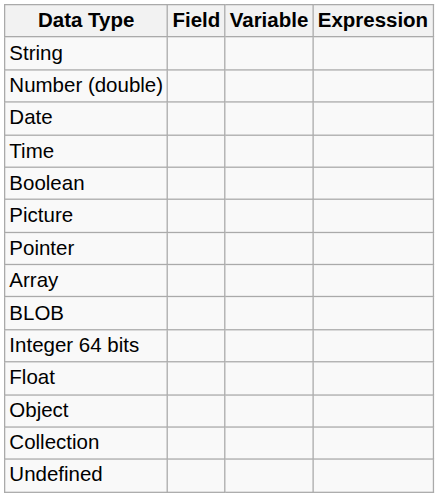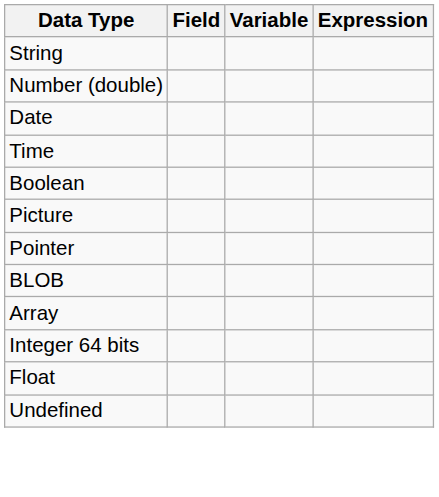 <table class="wikitable">
 <tr>
 <th>Data Type</th>
 <th>Field</th>
 <th>Variable</th>
 <th>Expression</th>
 </tr>
 <tr>
 <td>String</td>
 <td></td>
 <td></td>
 <td></td>
 </tr>
 <tr>
 <td>Number (double)</td>
 <td></td>
 <td></td>
 <td></td>
 </tr>
 <tr>
 <td>Date</td>
 <td></td>
 <td></td>
 <td></td>
 </tr>
 <tr>
 <td>Time</td>
 <td></td>
 <td></td>
 <td></td>
 </tr>
 <tr>
 <td>Boolean</td>
 <td></td>
 <td></td>
 <td></td>
 </tr>
 <tr>
 <td>Picture</td>
 <td></td>
 <td></td>
 <td></td>
 </tr>
 <tr>
 <td>Pointer</td>
 <td></td>
 <td></td>
 <td></td>
 </tr>
 <tr>
-<td>Array</td>
+<td>BLOB</td>
 <td></td>
 <td></td>
 <td></td>
 </tr>
 <tr>
-<td>BLOB</td>
+<td>Array</td>
 <td></td>
 <td></td>
 <td></td>
 </tr>
 <tr>
 <td>Integer 64 bits</td>
 <td></td>
 <td></td>
 <td></td>
 </tr>
 <tr>
 <td>Float</td>
 <td></td>
 <td></td>
 <td></td>
 </tr>
 <tr>
-<td>Object</td>
-<td></td>
-<td></td>
-<td></td>
-</tr>
-<tr>
-<td>Collection</td>
-<td></td>
-<td></td>
-<td></td>
-</tr>
-<tr>
 <td>Undefined</td>
 <td></td>
 <td></td>
 <td></td>
 </tr>
 </table>
